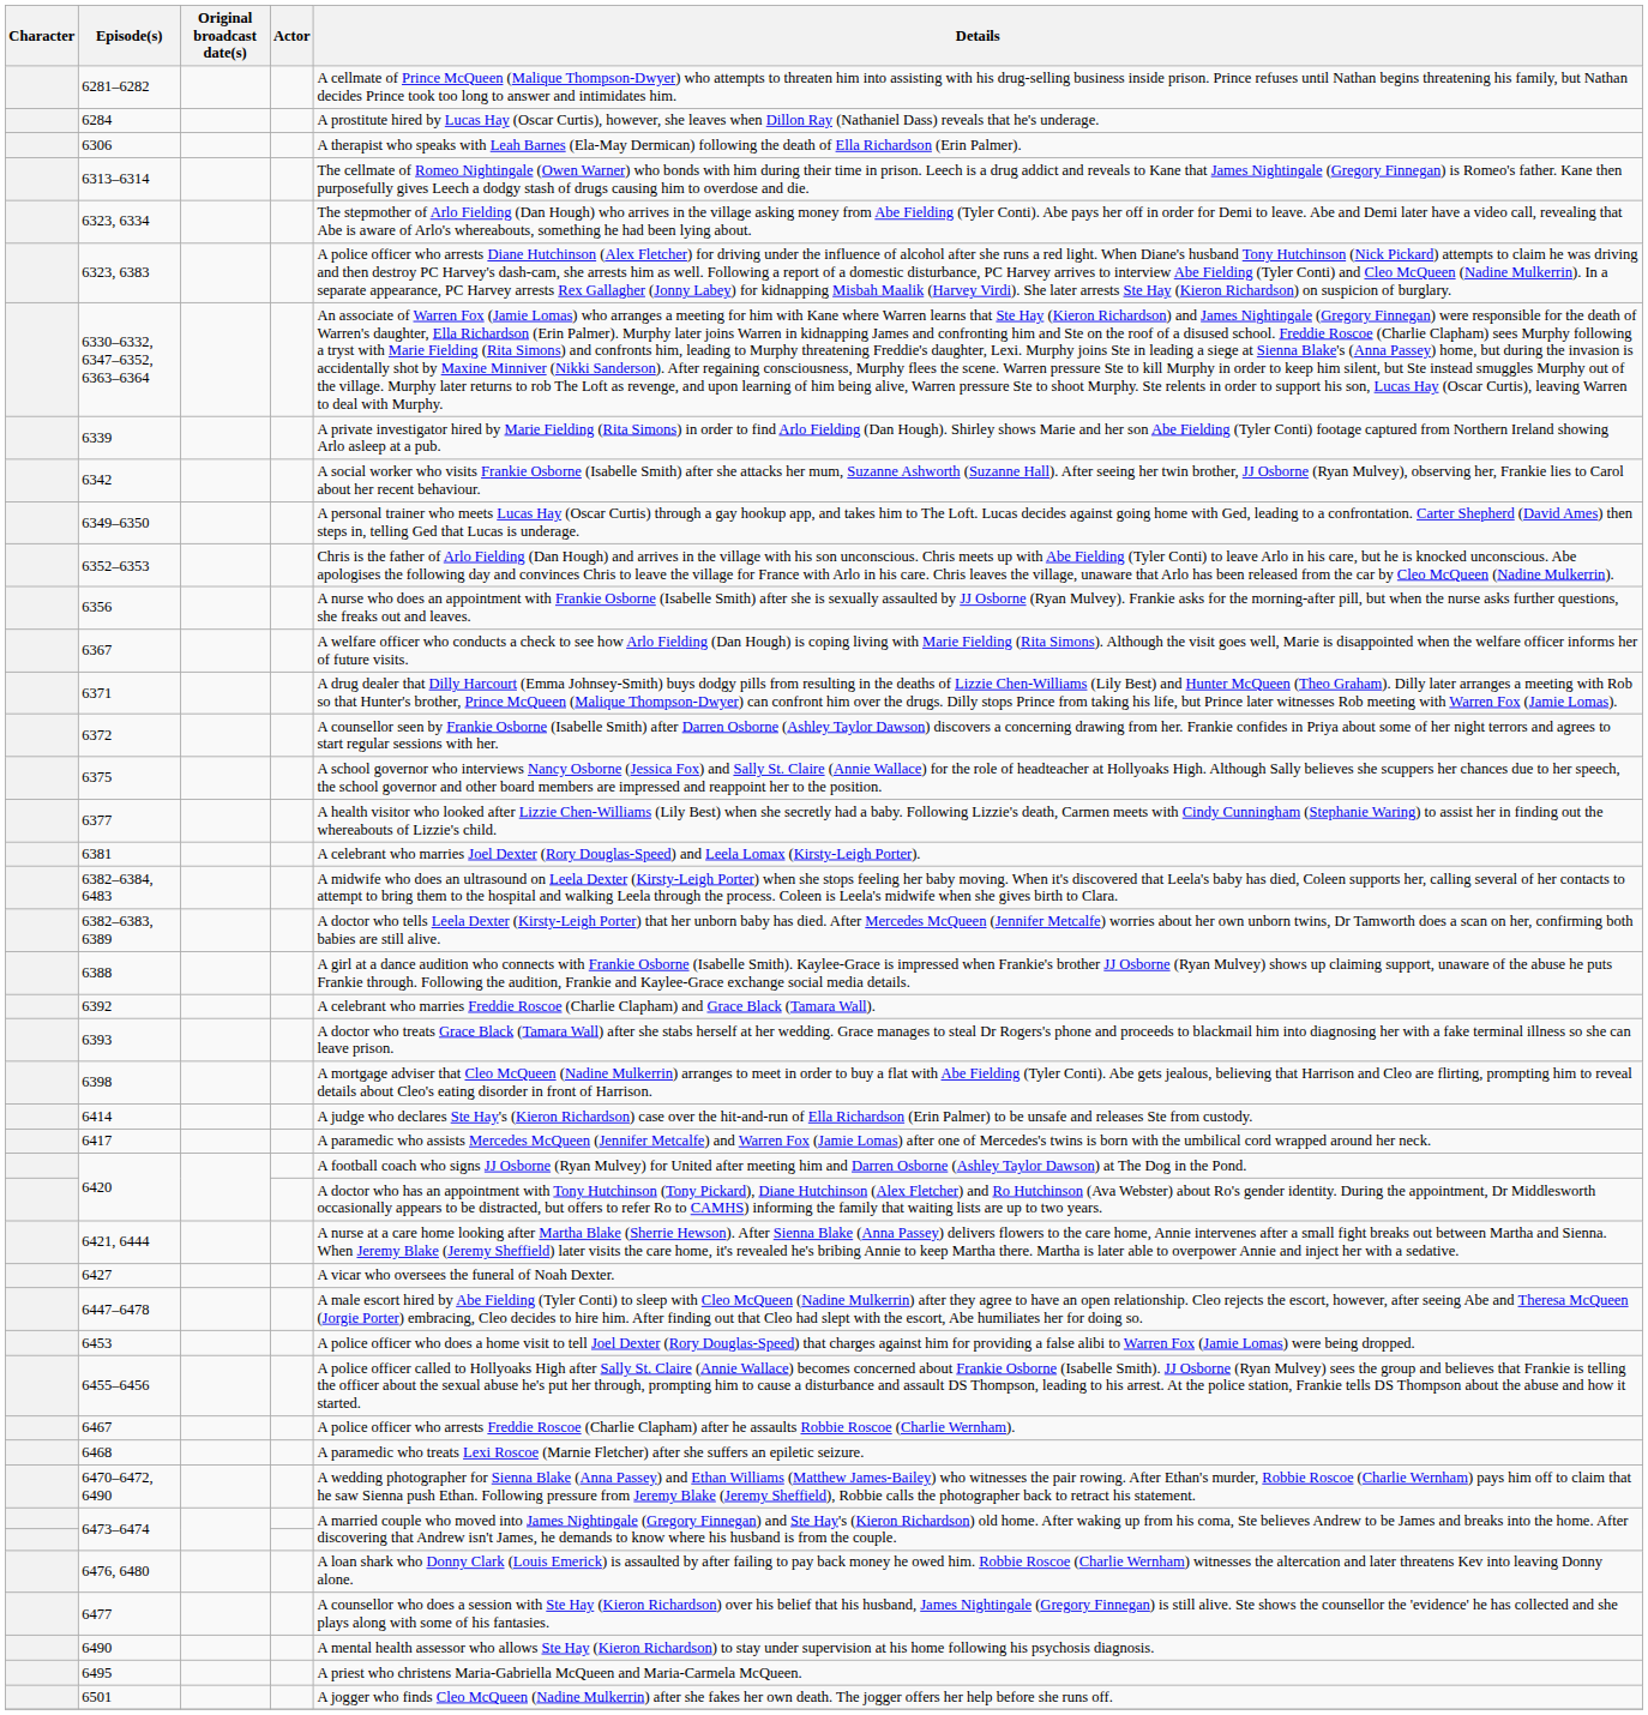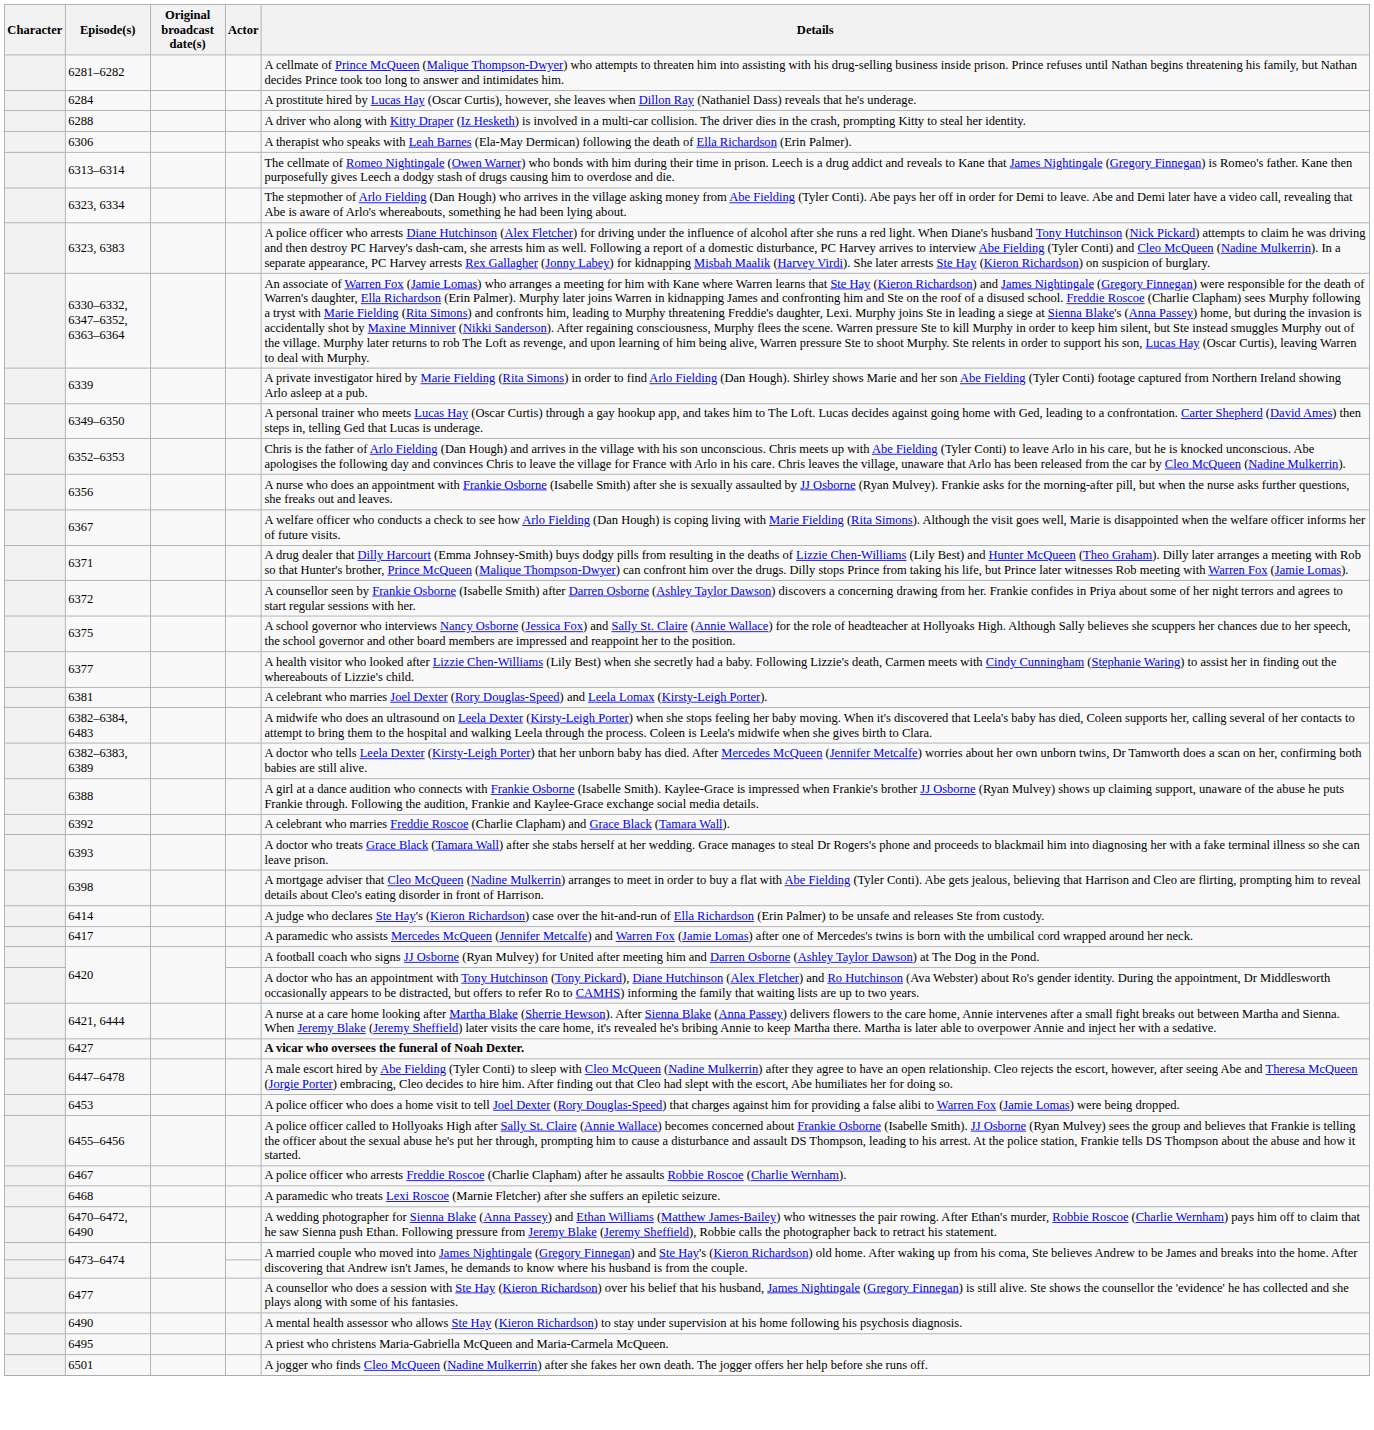 <table class="wikitable plainrowheaders" style="font-size:90%">
 <tr>
 <th scope="col">Character</th>
 <th scope="col">Episode(s)</th>
 <th scope="col">Original broadcast date(s)</th>
 <th scope="col">Actor</th>
 <th scope="col">Details</th>
 </tr>
 <tr>
 <th scope="row"></th>
 <td>6281–6282</td>
 <td></td>
 <td></td>
 <td>A cellmate of <a href='#'>Prince McQueen</a> (<a href='#'>Malique Thompson-Dwyer</a>) who attempts to threaten him into assisting with his drug-selling business inside prison. Prince refuses until Nathan begins threatening his family, but Nathan decides Prince took too long to answer and intimidates him.</td>
 </tr>
 <tr>
 <th scope="row"></th>
 <td>6284</td>
 <td></td>
 <td></td>
 <td>A prostitute hired by <a href='#'>Lucas Hay</a> (Oscar Curtis), however, she leaves when <a href='#'>Dillon Ray</a> (Nathaniel Dass) reveals that he's underage.</td>
+</tr>
+<tr>
+<th scope="row"></th>
+<td>6288</td>
+<td></td>
+<td></td>
+<td>A driver who along with <a href='#'>Kitty Draper</a> (<a href='#'>Iz Hesketh</a>) is involved in a multi-car collision. The driver dies in the crash, prompting Kitty to steal her identity.</td>
 </tr>
 <tr>
 <th scope="row"></th>
 <td>6306</td>
 <td></td>
 <td></td>
 <td>A therapist who speaks with <a href='#'>Leah Barnes</a> (Ela-May Dermican) following the death of <a href='#'>Ella Richardson</a> (Erin Palmer).</td>
 </tr>
 <tr>
 <th scope="row"></th>
 <td>6313–6314</td>
 <td></td>
 <td></td>
 <td>The cellmate of <a href='#'>Romeo Nightingale</a> (<a href='#'>Owen Warner</a>) who bonds with him during their time in prison. Leech is a drug addict and reveals to Kane that <a href='#'>James Nightingale</a> (<a href='#'>Gregory Finnegan</a>) is Romeo's father. Kane then purposefully gives Leech a dodgy stash of drugs causing him to overdose and die.</td>
 </tr>
 <tr>
 <th scope="row"></th>
 <td>6323, 6334</td>
 <td></td>
 <td></td>
 <td>The stepmother of <a href='#'>Arlo Fielding</a> (Dan Hough) who arrives in the village asking money from <a href='#'>Abe Fielding</a> (Tyler Conti). Abe pays her off in order for Demi to leave. Abe and Demi later have a video call, revealing that Abe is aware of Arlo's whereabouts, something he had been lying about.</td>
 </tr>
 <tr>
 <th scope="row"></th>
 <td>6323, 6383</td>
 <td></td>
 <td></td>
 <td>A police officer who arrests <a href='#'>Diane Hutchinson</a> (<a href='#'>Alex Fletcher</a>) for driving under the influence of alcohol after she runs a red light. When Diane's husband <a href='#'>Tony Hutchinson</a> (<a href='#'>Nick Pickard</a>) attempts to claim he was driving and then destroy PC Harvey's dash-cam, she arrests him as well. Following a report of a domestic disturbance, PC Harvey arrives to interview <a href='#'>Abe Fielding</a> (Tyler Conti) and <a href='#'>Cleo McQueen</a> (<a href='#'>Nadine Mulkerrin</a>). In a separate appearance, PC Harvey arrests <a href='#'>Rex Gallagher</a> (<a href='#'>Jonny Labey</a>) for kidnapping <a href='#'>Misbah Maalik</a> (<a href='#'>Harvey Virdi</a>). She later arrests <a href='#'>Ste Hay</a> (<a href='#'>Kieron Richardson</a>) on suspicion of burglary.</td>
 </tr>
 <tr>
 <th scope="row"></th>
 <td>6330–6332, 6347–6352, 6363–6364</td>
 <td></td>
 <td></td>
 <td>An associate of <a href='#'>Warren Fox</a> (<a href='#'>Jamie Lomas</a>) who arranges a meeting for him with Kane where Warren learns that <a href='#'>Ste Hay</a> (<a href='#'>Kieron Richardson</a>) and <a href='#'>James Nightingale</a> (<a href='#'>Gregory Finnegan</a>) were responsible for the death of Warren's daughter, <a href='#'>Ella Richardson</a> (Erin Palmer). Murphy later joins Warren in kidnapping James and confronting him and Ste on the roof of a disused school. <a href='#'>Freddie Roscoe</a> (Charlie Clapham) sees Murphy following a tryst with <a href='#'>Marie Fielding</a> (<a href='#'>Rita Simons</a>) and confronts him, leading to Murphy threatening Freddie's daughter, Lexi. Murphy joins Ste in leading a siege at <a href='#'>Sienna Blake</a>'s (<a href='#'>Anna Passey</a>) home, but during the invasion is accidentally shot by <a href='#'>Maxine Minniver</a> (<a href='#'>Nikki Sanderson</a>). After regaining consciousness, Murphy flees the scene. Warren pressure Ste to kill Murphy in order to keep him silent, but Ste instead smuggles Murphy out of the village. Murphy later returns to rob The Loft as revenge, and upon learning of him being alive, Warren pressure Ste to shoot Murphy. Ste relents in order to support his son, <a href='#'>Lucas Hay</a> (Oscar Curtis), leaving Warren to deal with Murphy.</td>
 </tr>
 <tr>
 <th scope="row"></th>
 <td>6339</td>
 <td></td>
 <td></td>
 <td>A private investigator hired by <a href='#'>Marie Fielding</a> (<a href='#'>Rita Simons</a>) in order to find <a href='#'>Arlo Fielding</a> (Dan Hough). Shirley shows Marie and her son <a href='#'>Abe Fielding</a> (Tyler Conti) footage captured from Northern Ireland showing Arlo asleep at a pub.</td>
-</tr>
-<tr>
-<th scope="row"></th>
-<td>6342</td>
-<td></td>
-<td></td>
-<td>A social worker who visits <a href='#'>Frankie Osborne</a> (Isabelle Smith) after she attacks her mum, <a href='#'>Suzanne Ashworth</a> (<a href='#'>Suzanne Hall</a>). After seeing her twin brother, <a href='#'>JJ Osborne</a> (Ryan Mulvey), observing her, Frankie lies to Carol about her recent behaviour.</td>
 </tr>
 <tr>
 <th scope="row"></th>
 <td>6349–6350</td>
 <td></td>
 <td></td>
 <td>A personal trainer who meets <a href='#'>Lucas Hay</a> (Oscar Curtis) through a gay hookup app, and takes him to The Loft. Lucas decides against going home with Ged, leading to a confrontation. <a href='#'>Carter Shepherd</a> (<a href='#'>David Ames</a>) then steps in, telling Ged that Lucas is underage.</td>
 </tr>
 <tr>
 <th scope="row"></th>
 <td>6352–6353</td>
 <td></td>
 <td></td>
 <td>Chris is the father of <a href='#'>Arlo Fielding</a> (Dan Hough) and arrives in the village with his son unconscious. Chris meets up with <a href='#'>Abe Fielding</a> (Tyler Conti) to leave Arlo in his care, but he is knocked unconscious. Abe apologises the following day and convinces Chris to leave the village for France with Arlo in his care. Chris leaves the village, unaware that Arlo has been released from the car by <a href='#'>Cleo McQueen</a> (<a href='#'>Nadine Mulkerrin</a>).</td>
 </tr>
 <tr>
 <th scope="row"></th>
 <td>6356</td>
 <td></td>
 <td></td>
 <td>A nurse who does an appointment with <a href='#'>Frankie Osborne</a> (Isabelle Smith) after she is sexually assaulted by <a href='#'>JJ Osborne</a> (Ryan Mulvey). Frankie asks for the morning-after pill, but when the nurse asks further questions, she freaks out and leaves.</td>
 </tr>
 <tr>
 <th scope="row"></th>
 <td>6367</td>
 <td></td>
 <td></td>
 <td>A welfare officer who conducts a check to see how <a href='#'>Arlo Fielding</a> (Dan Hough) is coping living with <a href='#'>Marie Fielding</a> (<a href='#'>Rita Simons</a>). Although the visit goes well, Marie is disappointed when the welfare officer informs her of future visits.</td>
 </tr>
 <tr>
 <th scope="row"></th>
 <td>6371</td>
 <td></td>
 <td></td>
 <td>A drug dealer that <a href='#'>Dilly Harcourt</a> (Emma Johnsey-Smith) buys dodgy pills from resulting in the deaths of <a href='#'>Lizzie Chen-Williams</a> (Lily Best) and <a href='#'>Hunter McQueen</a> (<a href='#'>Theo Graham</a>). Dilly later arranges a meeting with Rob so that Hunter's brother, <a href='#'>Prince McQueen</a> (<a href='#'>Malique Thompson-Dwyer</a>) can confront him over the drugs. Dilly stops Prince from taking his life, but Prince later witnesses Rob meeting with <a href='#'>Warren Fox</a> (<a href='#'>Jamie Lomas</a>).</td>
 </tr>
 <tr>
 <th scope="row"></th>
 <td>6372</td>
 <td></td>
 <td></td>
 <td>A counsellor seen by <a href='#'>Frankie Osborne</a> (Isabelle Smith) after <a href='#'>Darren Osborne</a> (<a href='#'>Ashley Taylor Dawson</a>) discovers a concerning drawing from her. Frankie confides in Priya about some of her night terrors and agrees to start regular sessions with her.</td>
 </tr>
 <tr>
 <th scope="row"></th>
 <td>6375</td>
 <td></td>
 <td></td>
 <td>A school governor who interviews <a href='#'>Nancy Osborne</a> (<a href='#'>Jessica Fox</a>) and <a href='#'>Sally St. Claire</a> (<a href='#'>Annie Wallace</a>) for the role of headteacher at Hollyoaks High. Although Sally believes she scuppers her chances due to her speech, the school governor and other board members are impressed and reappoint her to the position.</td>
 </tr>
 <tr>
 <th scope="row"></th>
 <td>6377</td>
 <td></td>
 <td></td>
 <td>A health visitor who looked after <a href='#'>Lizzie Chen-Williams</a> (Lily Best) when she secretly had a baby. Following Lizzie's death, Carmen meets with <a href='#'>Cindy Cunningham</a> (<a href='#'>Stephanie Waring</a>) to assist her in finding out the whereabouts of Lizzie's child.</td>
 </tr>
 <tr>
 <th scope="row"></th>
 <td>6381</td>
 <td></td>
 <td></td>
 <td>A celebrant who marries <a href='#'>Joel Dexter</a> (<a href='#'>Rory Douglas-Speed</a>) and <a href='#'>Leela Lomax</a> (<a href='#'>Kirsty-Leigh Porter</a>).</td>
 </tr>
 <tr>
 <th scope="row"></th>
 <td>6382–6384, 6483</td>
 <td></td>
 <td></td>
 <td>A midwife who does an ultrasound on <a href='#'>Leela Dexter</a> (<a href='#'>Kirsty-Leigh Porter</a>) when she stops feeling her baby moving. When it's discovered that Leela's baby has died, Coleen supports her, calling several of her contacts to attempt to bring them to the hospital and walking Leela through the process. Coleen is Leela's midwife when she gives birth to Clara.</td>
 </tr>
 <tr>
 <th scope="row"></th>
 <td>6382–6383, 6389</td>
 <td></td>
 <td></td>
 <td>A doctor who tells <a href='#'>Leela Dexter</a> (<a href='#'>Kirsty-Leigh Porter</a>) that her unborn baby has died. After <a href='#'>Mercedes McQueen</a> (<a href='#'>Jennifer Metcalfe</a>) worries about her own unborn twins, Dr Tamworth does a scan on her, confirming both babies are still alive.</td>
 </tr>
 <tr>
 <th scope="row"></th>
 <td>6388</td>
 <td></td>
 <td></td>
 <td>A girl at a dance audition who connects with <a href='#'>Frankie Osborne</a> (Isabelle Smith). Kaylee-Grace is impressed when Frankie's brother <a href='#'>JJ Osborne</a> (Ryan Mulvey) shows up claiming support, unaware of the abuse he puts Frankie through. Following the audition, Frankie and Kaylee-Grace exchange social media details.</td>
 </tr>
 <tr>
 <th scope="row"></th>
 <td>6392</td>
 <td></td>
 <td></td>
 <td>A celebrant who marries <a href='#'>Freddie Roscoe</a> (Charlie Clapham) and <a href='#'>Grace Black</a> (<a href='#'>Tamara Wall</a>).</td>
 </tr>
 <tr>
 <th scope="row"></th>
 <td>6393</td>
 <td></td>
 <td></td>
 <td>A doctor who treats <a href='#'>Grace Black</a> (<a href='#'>Tamara Wall</a>) after she stabs herself at her wedding. Grace manages to steal Dr Rogers's phone and proceeds to blackmail him into diagnosing her with a fake terminal illness so she can leave prison.</td>
 </tr>
 <tr>
 <th scope="row"></th>
 <td>6398</td>
 <td></td>
 <td></td>
 <td>A mortgage adviser that <a href='#'>Cleo McQueen</a> (<a href='#'>Nadine Mulkerrin</a>) arranges to meet in order to buy a flat with <a href='#'>Abe Fielding</a> (Tyler Conti). Abe gets jealous, believing that Harrison and Cleo are flirting, prompting him to reveal details about Cleo's eating disorder in front of Harrison.</td>
 </tr>
 <tr>
 <th scope="row"></th>
 <td>6414</td>
 <td></td>
 <td></td>
 <td>A judge who declares <a href='#'>Ste Hay</a>'s (<a href='#'>Kieron Richardson</a>) case over the hit-and-run of <a href='#'>Ella Richardson</a> (Erin Palmer) to be unsafe and releases Ste from custody.</td>
 </tr>
 <tr>
 <th scope="row"></th>
 <td>6417</td>
 <td></td>
 <td></td>
 <td>A paramedic who assists <a href='#'>Mercedes McQueen</a> (<a href='#'>Jennifer Metcalfe</a>) and <a href='#'>Warren Fox</a> (<a href='#'>Jamie Lomas</a>) after one of Mercedes's twins is born with the umbilical cord wrapped around her neck.</td>
 </tr>
 <tr>
 <th scope="row"></th>
 <td rowspan="2">6420</td>
 <td rowspan="2"></td>
 <td></td>
 <td>A football coach who signs <a href='#'>JJ Osborne</a> (Ryan Mulvey) for United after meeting him and <a href='#'>Darren Osborne</a> (<a href='#'>Ashley Taylor Dawson</a>) at The Dog in the Pond.</td>
 </tr>
 <tr>
 <th scope="row"></th>
 <td></td>
 <td>A doctor who has an appointment with <a href='#'>Tony Hutchinson</a> (<a href='#'>Tony Pickard</a>), <a href='#'>Diane Hutchinson</a> (<a href='#'>Alex Fletcher</a>) and <a href='#'>Ro Hutchinson</a> (Ava Webster) about Ro's gender identity. During the appointment, Dr Middlesworth occasionally appears to be distracted, but offers to refer Ro to <a href='#'>CAMHS</a>) informing the family that waiting lists are up to two years.</td>
 </tr>
 <tr>
 <th scope="row"></th>
 <td>6421, 6444</td>
 <td></td>
 <td></td>
 <td>A nurse at a care home looking after <a href='#'>Martha Blake</a> (<a href='#'>Sherrie Hewson</a>). After <a href='#'>Sienna Blake</a> (<a href='#'>Anna Passey</a>) delivers flowers to the care home, Annie intervenes after a small fight breaks out between Martha and Sienna. When <a href='#'>Jeremy Blake</a> (<a href='#'>Jeremy Sheffield</a>) later visits the care home, it's revealed he's bribing Annie to keep Martha there. Martha is later able to overpower Annie and inject her with a sedative.</td>
 </tr>
 <tr>
 <th scope="row"></th>
 <td>6427</td>
 <td></td>
 <td></td>
-<td>A vicar who oversees the funeral of Noah Dexter.</td>
+<td><strong>A vicar who oversees the funeral of Noah Dexter.</strong></td>
 </tr>
 <tr>
 <th scope="row"></th>
 <td>6447–6478</td>
 <td></td>
 <td></td>
 <td>A male escort hired by <a href='#'>Abe Fielding</a> (Tyler Conti) to sleep with <a href='#'>Cleo McQueen</a> (<a href='#'>Nadine Mulkerrin</a>) after they agree to have an open relationship. Cleo rejects the escort, however, after seeing Abe and <a href='#'>Theresa McQueen</a> (<a href='#'>Jorgie Porter</a>) embracing, Cleo decides to hire him. After finding out that Cleo had slept with the escort, Abe humiliates her for doing so.</td>
 </tr>
 <tr>
 <th scope="row"></th>
 <td>6453</td>
 <td></td>
 <td></td>
 <td>A police officer who does a home visit to tell <a href='#'>Joel Dexter</a> (<a href='#'>Rory Douglas-Speed</a>) that charges against him for providing a false alibi to <a href='#'>Warren Fox</a> (<a href='#'>Jamie Lomas</a>) were being dropped.</td>
 </tr>
 <tr>
 <th scope="row"></th>
 <td>6455–6456</td>
 <td></td>
 <td></td>
 <td>A police officer called to Hollyoaks High after <a href='#'>Sally St. Claire</a> (<a href='#'>Annie Wallace</a>) becomes concerned about <a href='#'>Frankie Osborne</a> (Isabelle Smith). <a href='#'>JJ Osborne</a> (Ryan Mulvey) sees the group and believes that Frankie is telling the officer about the sexual abuse he's put her through, prompting him to cause a disturbance and assault DS Thompson, leading to his arrest. At the police station, Frankie tells DS Thompson about the abuse and how it started.</td>
 </tr>
 <tr>
 <th scope="row"></th>
 <td>6467</td>
 <td></td>
 <td></td>
 <td>A police officer who arrests <a href='#'>Freddie Roscoe</a> (Charlie Clapham) after he assaults <a href='#'>Robbie Roscoe</a> (<a href='#'>Charlie Wernham</a>).</td>
 </tr>
 <tr>
 <th scope="row"></th>
 <td>6468</td>
 <td></td>
 <td></td>
 <td>A paramedic who treats <a href='#'>Lexi Roscoe</a> (Marnie Fletcher) after she suffers an epiletic seizure.</td>
 </tr>
 <tr>
 <th scope="row"></th>
 <td>6470–6472, 6490</td>
 <td></td>
 <td></td>
 <td>A wedding photographer for <a href='#'>Sienna Blake</a> (<a href='#'>Anna Passey</a>) and <a href='#'>Ethan Williams</a> (<a href='#'>Matthew James-Bailey</a>) who witnesses the pair rowing. After Ethan's murder, <a href='#'>Robbie Roscoe</a> (<a href='#'>Charlie Wernham</a>) pays him off to claim that he saw Sienna push Ethan. Following pressure from <a href='#'>Jeremy Blake</a> (<a href='#'>Jeremy Sheffield</a>), Robbie calls the photographer back to retract his statement.</td>
 </tr>
 <tr>
 <th scope="row"></th>
 <td rowspan="2">6473–6474</td>
 <td rowspan="2"></td>
 <td></td>
 <td rowspan="2">A married couple who moved into <a href='#'>James Nightingale</a> (<a href='#'>Gregory Finnegan</a>) and <a href='#'>Ste Hay</a>'s (<a href='#'>Kieron Richardson</a>) old home. After waking up from his coma, Ste believes Andrew to be James and breaks into the home. After discovering that Andrew isn't James, he demands to know where his husband is from the couple.</td>
 </tr>
 <tr>
 <th scope="row"></th>
 <td></td>
 </tr>
 <tr>
 <th scope="row"></th>
-<td>6476, 6480</td>
-<td></td>
-<td></td>
-<td>A loan shark who <a href='#'>Donny Clark</a> (<a href='#'>Louis Emerick</a>) is assaulted by after failing to pay back money he owed him. <a href='#'>Robbie Roscoe</a> (<a href='#'>Charlie Wernham</a>) witnesses the altercation and later threatens Kev into leaving Donny alone.</td>
-</tr>
-<tr>
-<th scope="row"></th>
 <td>6477</td>
 <td></td>
 <td></td>
 <td>A counsellor who does a session with <a href='#'>Ste Hay</a> (<a href='#'>Kieron Richardson</a>) over his belief that his husband, <a href='#'>James Nightingale</a> (<a href='#'>Gregory Finnegan</a>) is still alive. Ste shows the counsellor the 'evidence' he has collected and she plays along with some of his fantasies.</td>
 </tr>
 <tr>
 <th scope="row"></th>
 <td>6490</td>
 <td></td>
 <td></td>
 <td>A mental health assessor who allows <a href='#'>Ste Hay</a> (<a href='#'>Kieron Richardson</a>) to stay under supervision at his home following his psychosis diagnosis.</td>
 </tr>
 <tr>
 <th scope="row"></th>
 <td>6495</td>
 <td></td>
 <td></td>
 <td>A priest who christens Maria-Gabriella McQueen and Maria-Carmela McQueen.</td>
 </tr>
 <tr>
 <th scope="row"></th>
 <td>6501</td>
 <td></td>
 <td></td>
 <td>A jogger who finds <a href='#'>Cleo McQueen</a> (<a href='#'>Nadine Mulkerrin</a>) after she fakes her own death. The jogger offers her help before she runs off.</td>
 </tr>
 <tr>
 </tr>
 </table>
